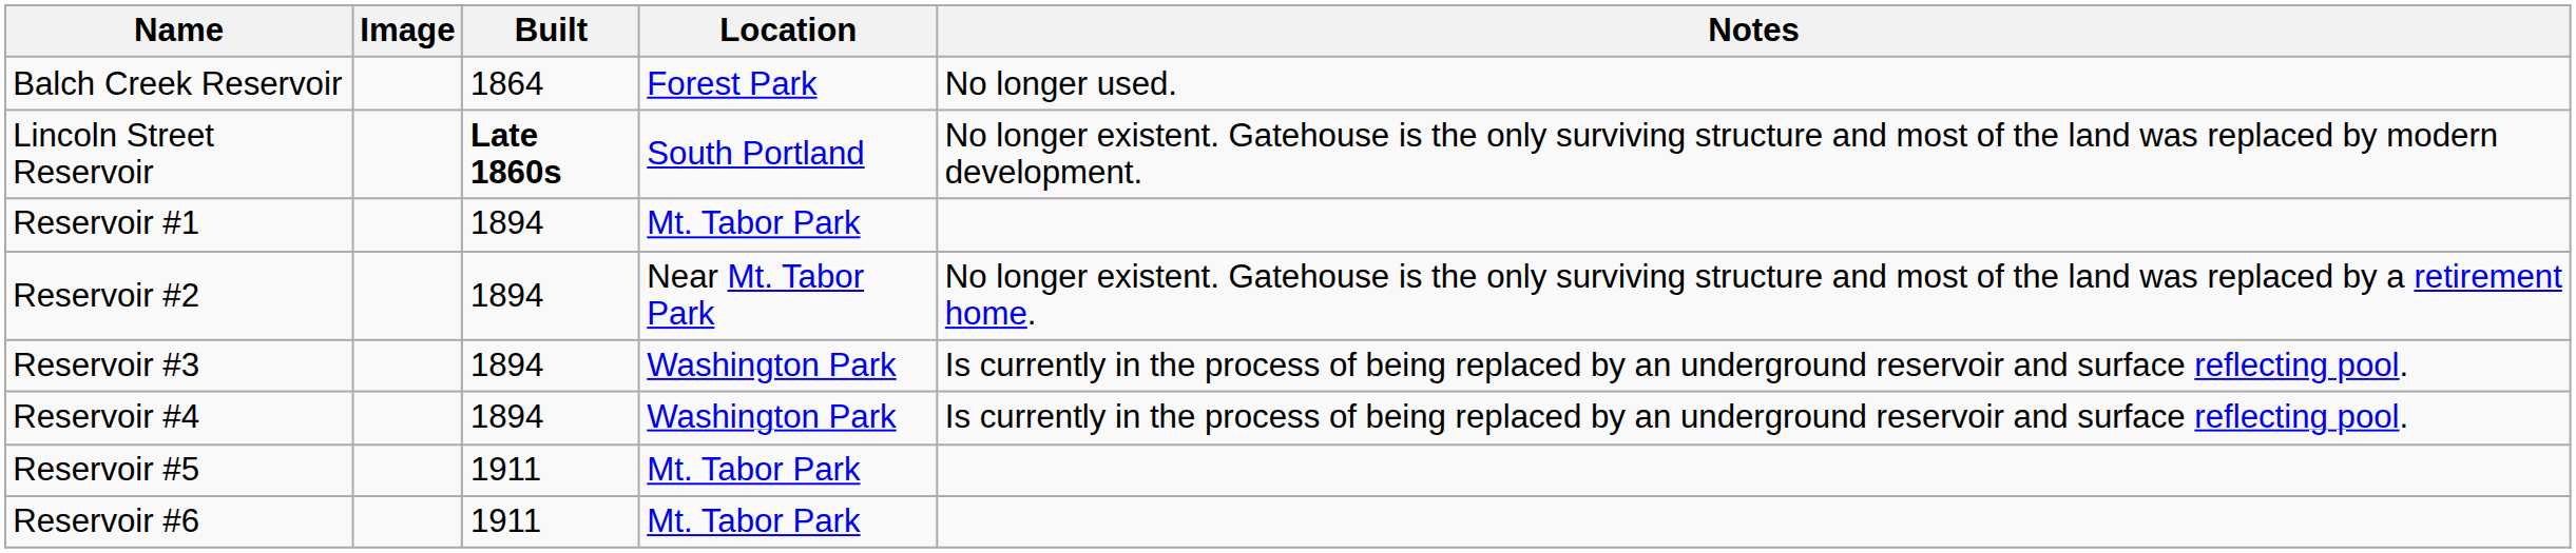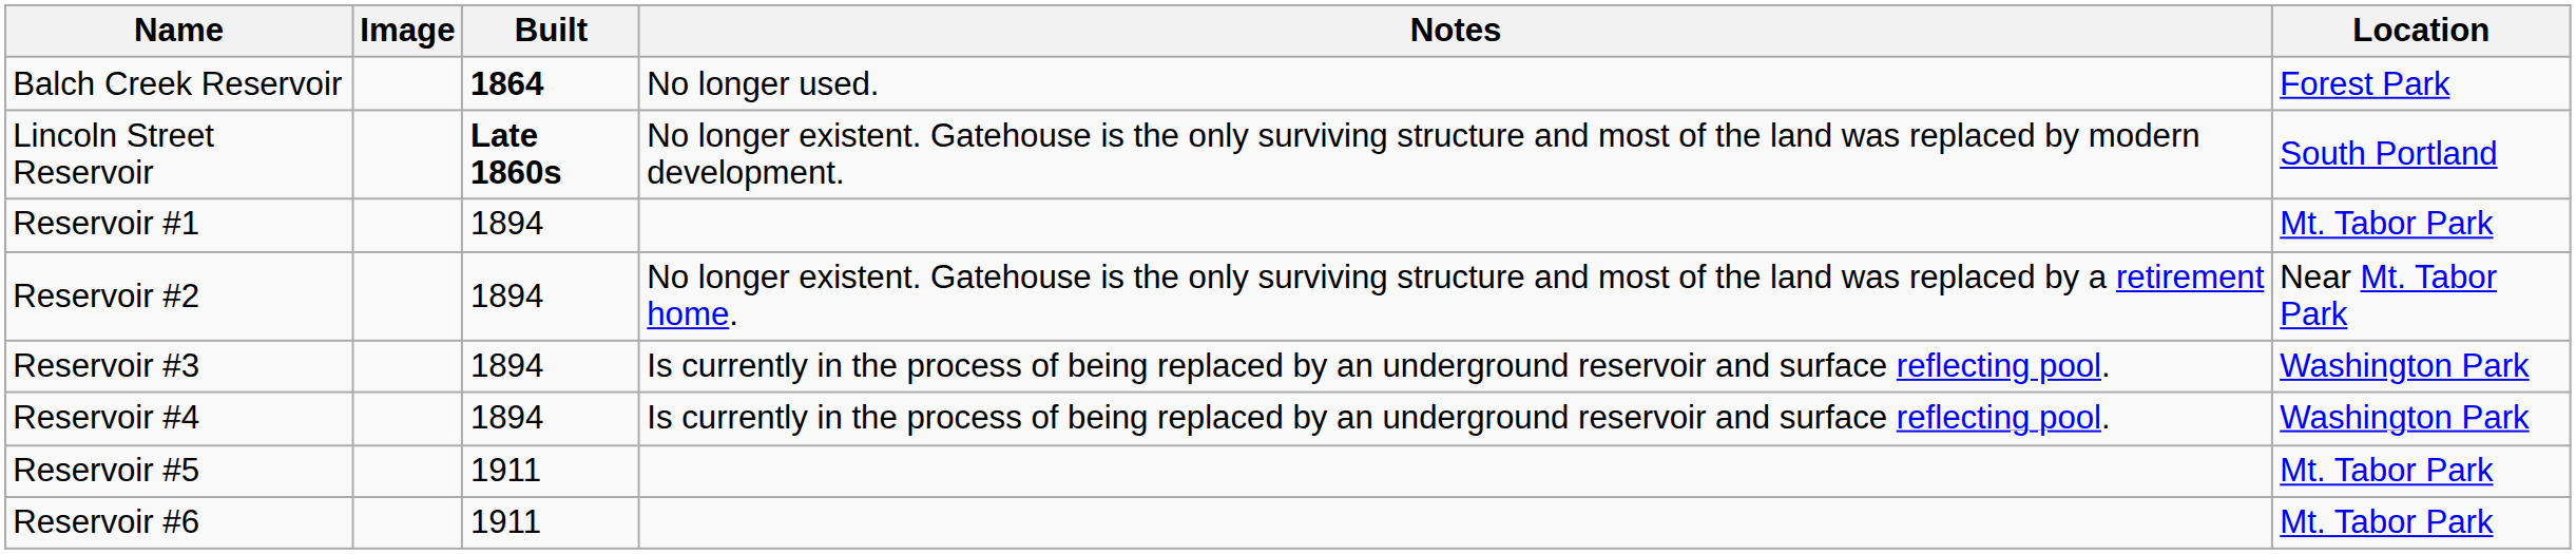 <table class="wikitable sortable">
 <tr>
 <th>Name</th>
 <th class="unsortable">Image</th>
 <th>Built</th>
+<th>Notes</th>
 <th>Location</th>
-<th>Notes</th>
 </tr>
 <tr>
 <td>Balch Creek Reservoir</td>
 <td></td>
-<td>1864</td>
+<td><strong>1864</strong></td>
+<td>No longer used.</td>
 <td><a href='#'>Forest Park</a></td>
-<td>No longer used.</td>
 </tr>
 <tr>
 <td>Lincoln Street Reservoir</td>
 <td></td>
 <td><strong>Late 1860s</strong></td>
+<td>No longer existent. Gatehouse is the only surviving structure and most of the land was replaced by modern development.</td>
 <td><a href='#'>South Portland</a></td>
-<td>No longer existent. Gatehouse is the only surviving structure and most of the land was replaced by modern development.</td>
 </tr>
 <tr>
 <td>Reservoir #1</td>
 <td></td>
 <td>1894</td>
+<td></td>
 <td><a href='#'>Mt. Tabor Park</a></td>
-<td></td>
 </tr>
 <tr>
 <td>Reservoir #2</td>
 <td></td>
 <td>1894</td>
+<td>No longer existent. Gatehouse is the only surviving structure and most of the land was replaced by a <a href='#'>retirement home</a>.</td>
 <td>Near <a href='#'>Mt. Tabor Park</a></td>
-<td>No longer existent. Gatehouse is the only surviving structure and most of the land was replaced by a <a href='#'>retirement home</a>.</td>
 </tr>
 <tr>
 <td>Reservoir #3</td>
 <td></td>
 <td>1894</td>
+<td>Is currently in the process of being replaced by an underground reservoir and surface <a href='#'>reflecting pool</a>.</td>
 <td><a href='#'>Washington Park</a></td>
-<td>Is currently in the process of being replaced by an underground reservoir and surface <a href='#'>reflecting pool</a>.</td>
 </tr>
 <tr>
 <td>Reservoir #4</td>
 <td></td>
 <td>1894</td>
+<td>Is currently in the process of being replaced by an underground reservoir and surface <a href='#'>reflecting pool</a>.</td>
 <td><a href='#'>Washington Park</a></td>
-<td>Is currently in the process of being replaced by an underground reservoir and surface <a href='#'>reflecting pool</a>.</td>
 </tr>
 <tr>
 <td>Reservoir #5</td>
 <td></td>
 <td>1911</td>
+<td></td>
 <td><a href='#'>Mt. Tabor Park</a></td>
-<td></td>
 </tr>
 <tr>
 <td>Reservoir #6</td>
 <td></td>
 <td>1911</td>
+<td></td>
 <td><a href='#'>Mt. Tabor Park</a></td>
-<td></td>
 </tr>
 </table>
